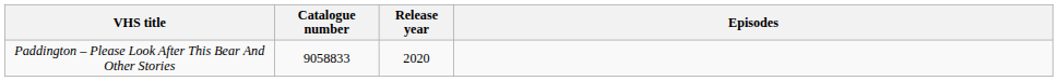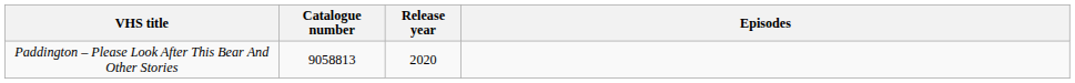 <table class="wikitable" style="text-align:center; width:100%;">
 <tr>
 <th style="width:18%;">VHS title</th>
 <th style="width:07%;">Catalogue number</th>
 <th style="width:05%;">Release year</th>
 <th style="width:40%;">Episodes</th>
 </tr>
 <tr>
 <td><em>Paddington – Please Look After This Bear And Other Stories</em></td>
-<td>9058833</td>
+<td>9058813</td>
 <td>2020</td>
 <td></td>
 </tr>
 </table>
